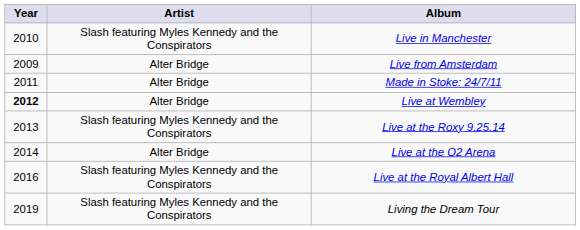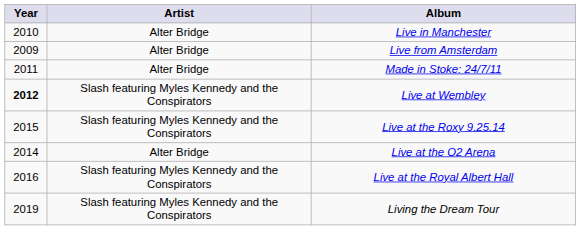 <table class="wikitable sortable" style="font-size:96%; text-align:center; margin: 6px;">
 <tr>
 <th style="background:#dde; width:50px;">Year</th>
 <th style="background:#dde; width:350px;">Artist</th>
 <th style="background:#dde; width:350px;">Album</th>
 </tr>
 <tr>
 <td>2010</td>
-<td>Slash featuring Myles Kennedy and the Conspirators</td>
+<td>Alter Bridge</td>
 <td><em><a href='#'>Live in Manchester</a></em></td>
 </tr>
 <tr>
 <td>2009</td>
 <td>Alter Bridge</td>
 <td><em><a href='#'>Live from Amsterdam</a></em></td>
 </tr>
 <tr>
 <td>2011</td>
 <td>Alter Bridge</td>
 <td><em><a href='#'>Made in Stoke: 24/7/11</a></em></td>
 </tr>
 <tr>
 <td><strong>2012</strong></td>
-<td>Alter Bridge</td>
+<td>Slash featuring Myles Kennedy and the Conspirators</td>
 <td><em><a href='#'>Live at Wembley</a></em></td>
 </tr>
 <tr>
-<td>2013</td>
+<td>2015</td>
 <td>Slash featuring Myles Kennedy and the Conspirators</td>
 <td><em><a href='#'>Live at the Roxy 9.25.14</a></em></td>
 </tr>
 <tr>
 <td>2014</td>
 <td>Alter Bridge</td>
 <td><em><a href='#'>Live at the O2 Arena</a></em></td>
 </tr>
 <tr>
 <td>2016</td>
 <td>Slash featuring Myles Kennedy and the Conspirators</td>
 <td><em><a href='#'>Live at the Royal Albert Hall</a></em></td>
 </tr>
 <tr>
 <td>2019</td>
 <td>Slash featuring Myles Kennedy and the Conspirators</td>
 <td><em>Living the Dream Tour</em></td>
 </tr>
 </table>
